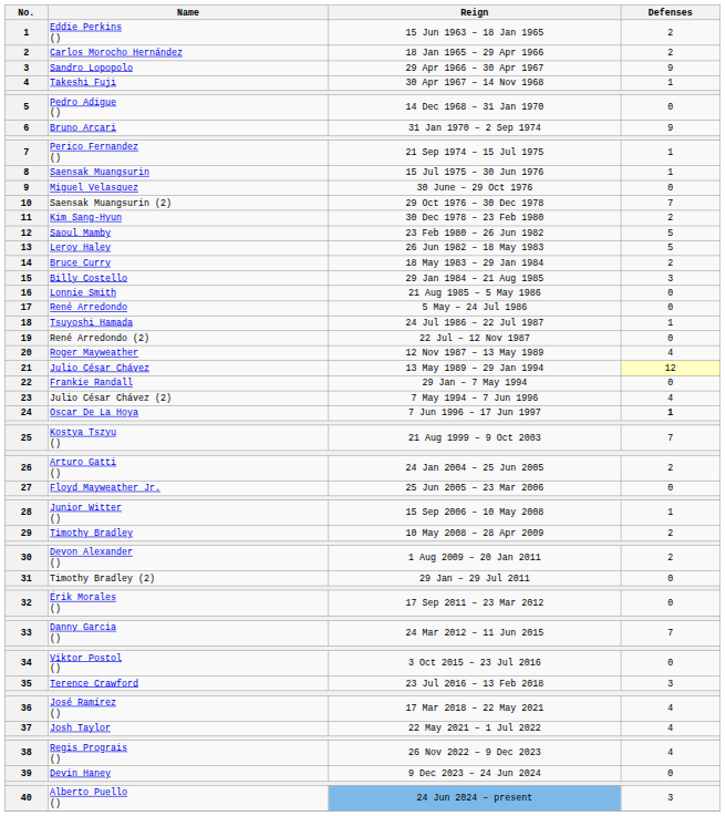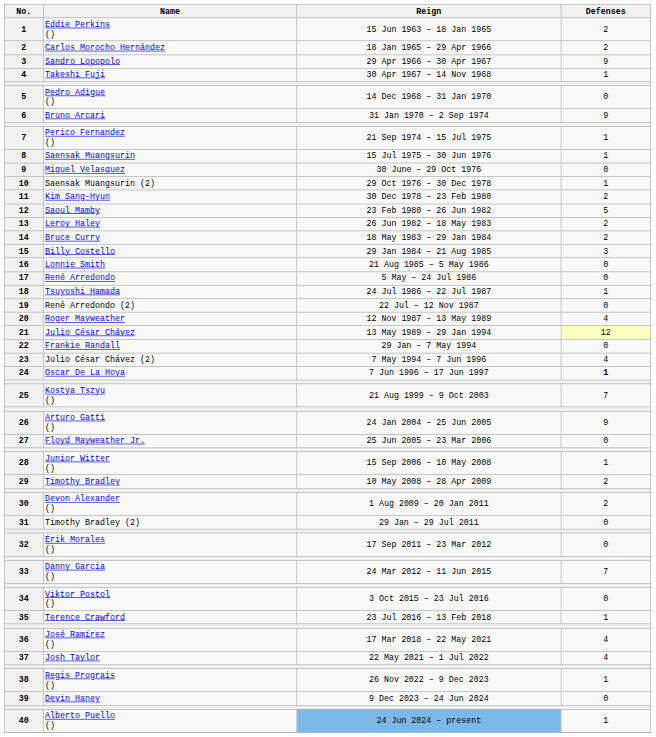 <table class="wikitable sortable" style="width:80%;">
 <tr>
 <th>No.</th>
 <th>Name</th>
 <th>Reign</th>
 <th>Defenses</th>
 </tr>
 <tr>
 <th>1</th>
 <td align="left"><a href='#'>Eddie Perkins</a><br>()</td>
 <td style="text-align:center;">15 Jun 1963 – 18 Jan 1965</td>
 <td style="text-align:center;">2</td>
 </tr>
 <tr>
 <th>2</th>
 <td align="left"><a href='#'>Carlos Morocho Hernández</a></td>
 <td style="text-align:center;">18 Jan 1965 – 29 Apr 1966</td>
 <td style="text-align:center;">2</td>
 </tr>
 <tr>
 <th>3</th>
 <td align="left"><a href='#'>Sandro Lopopolo</a></td>
 <td style="text-align:center;">29 Apr 1966 – 30 Apr 1967</td>
 <td style="text-align:center;">9</td>
 </tr>
 <tr>
 <th>4</th>
 <td align="left"><a href='#'>Takeshi Fuji</a></td>
 <td style="text-align:center;">30 Apr 1967 – 14 Nov 1968</td>
 <td style="text-align:center;">1</td>
 </tr>
 <tr>
 <th colspan=4></th>
 </tr>
 <tr>
 <th>5</th>
 <td align="left"><a href='#'>Pedro Adigue</a><br>()</td>
 <td style="text-align:center;">14 Dec 1968 – 31 Jan 1970</td>
 <td style="text-align:center;">0</td>
 </tr>
 <tr>
 <th>6</th>
 <td align="left"><a href='#'>Bruno Arcari</a></td>
 <td style="text-align:center;">31 Jan 1970 – 2 Sep 1974</td>
 <td style="text-align:center;">9</td>
 </tr>
 <tr>
 <th colspan=4></th>
 </tr>
 <tr>
 <th>7</th>
 <td align="left"><a href='#'>Perico Fernandez</a><br>()</td>
 <td style="text-align:center;">21 Sep 1974 – 15 Jul 1975</td>
 <td style="text-align:center;">1</td>
 </tr>
 <tr>
 <th>8</th>
 <td align="left"><a href='#'>Saensak Muangsurin</a></td>
 <td style="text-align:center;">15 Jul 1975 – 30 Jun 1976</td>
 <td style="text-align:center;">1</td>
 </tr>
 <tr>
 <th>9</th>
 <td align="left"><a href='#'>Miguel Velasquez</a></td>
 <td style="text-align:center;">30 June – 29 Oct 1976</td>
 <td style="text-align:center;">0</td>
 </tr>
 <tr>
 <th>10</th>
 <td align="left">Saensak Muangsurin (2)</td>
 <td style="text-align:center;">29 Oct 1976 – 30 Dec 1978</td>
-<td style="text-align:center;">7</td>
+<td style="text-align:center;">1</td>
 </tr>
 <tr>
 <th>11</th>
 <td align="left"><a href='#'>Kim Sang-Hyun</a></td>
 <td style="text-align:center;">30 Dec 1978 – 23 Feb 1980</td>
 <td style="text-align:center;">2</td>
 </tr>
 <tr>
 <th>12</th>
 <td align="left"><a href='#'>Saoul Mamby</a></td>
 <td style="text-align:center;">23 Feb 1980 – 26 Jun 1982</td>
 <td style="text-align:center;">5</td>
 </tr>
 <tr>
 <th>13</th>
 <td align="left"><a href='#'>Leroy Haley</a></td>
 <td style="text-align:center;">26 Jun 1982 – 18 May 1983</td>
-<td style="text-align:center;">5</td>
+<td style="text-align:center;">2</td>
 </tr>
 <tr>
 <th>14</th>
 <td align="left"><a href='#'>Bruce Curry</a></td>
 <td style="text-align:center;">18 May 1983 – 29 Jan 1984</td>
 <td style="text-align:center;">2</td>
 </tr>
 <tr>
 <th>15</th>
 <td align="left"><a href='#'>Billy Costello</a></td>
 <td style="text-align:center;">29 Jan 1984 – 21 Aug 1985</td>
 <td style="text-align:center;">3</td>
 </tr>
 <tr>
 <th>16</th>
 <td align="left"><a href='#'>Lonnie Smith</a></td>
 <td style="text-align:center;">21 Aug 1985 – 5 May 1986</td>
 <td style="text-align:center;">0</td>
 </tr>
 <tr>
 <th>17</th>
 <td align="left"><a href='#'>René Arredondo</a></td>
 <td style="text-align:center;">5 May – 24 Jul 1986</td>
 <td style="text-align:center;">0</td>
 </tr>
 <tr>
 <th>18</th>
 <td align="left"><a href='#'>Tsuyoshi Hamada</a></td>
 <td style="text-align:center;">24 Jul 1986 – 22 Jul 1987</td>
 <td style="text-align:center;">1</td>
 </tr>
 <tr>
 <th>19</th>
 <td align="left">René Arredondo (2)</td>
 <td style="text-align:center;">22 Jul – 12 Nov 1987</td>
 <td style="text-align:center;">0</td>
 </tr>
 <tr>
 <th>20</th>
 <td align="left"><a href='#'>Roger Mayweather</a></td>
 <td style="text-align:center;">12 Nov 1987 – 13 May 1989</td>
 <td style="text-align:center;">4</td>
 </tr>
 <tr>
 <th>21</th>
 <td align="left"><a href='#'>Julio César Chávez</a></td>
 <td style="text-align:center;">13 May 1989 – 29 Jan 1994</td>
 <td style="background:#ffffbf; text-align:center;">12</td>
 </tr>
 <tr>
 <th>22</th>
 <td align="left"><a href='#'>Frankie Randall</a></td>
 <td style="text-align:center;">29 Jan – 7 May 1994</td>
 <td style="text-align:center;">0</td>
 </tr>
 <tr>
 <th>23</th>
 <td align="left">Julio César Chávez (2)</td>
 <td style="text-align:center;">7 May 1994 – 7 Jun 1996</td>
 <td style="text-align:center;">4</td>
 </tr>
 <tr>
 <th>24</th>
 <td align="left"><a href='#'>Oscar De La Hoya</a></td>
 <td style="text-align:center;">7 Jun 1996 – 17 Jun 1997</td>
 <td style="text-align:center;"><strong>1</strong></td>
 </tr>
 <tr align=center>
 <th colspan=4></th>
 </tr>
 <tr>
 <th>25</th>
 <td align="left"><a href='#'>Kostya Tszyu</a><br>()</td>
 <td style="text-align:center;">21 Aug 1999 – 9 Oct 2003</td>
 <td style="text-align:center;">7</td>
 </tr>
 <tr>
 <th colspan=4></th>
 </tr>
 <tr>
 <th>26</th>
 <td align="left"><a href='#'>Arturo Gatti</a><br>()</td>
 <td style="text-align:center;">24 Jan 2004 – 25 Jun 2005</td>
-<td style="text-align:center;">2</td>
+<td style="text-align:center;">9</td>
 </tr>
 <tr>
 <th>27</th>
 <td align="left"><a href='#'>Floyd Mayweather Jr.</a></td>
 <td style="text-align:center;">25 Jun 2005 – 23 Mar 2006</td>
 <td style="text-align:center;">0</td>
 </tr>
 <tr align=center>
 <th colspan=4></th>
 </tr>
 <tr>
 <th>28</th>
 <td align="left"><a href='#'>Junior Witter</a><br>()</td>
 <td style="text-align:center;">15 Sep 2006 – 10 May 2008</td>
 <td style="text-align:center;">1</td>
 </tr>
 <tr>
 <th>29</th>
 <td align="left"><a href='#'>Timothy Bradley</a></td>
 <td style="text-align:center;">10 May 2008 – 28 Apr 2009</td>
 <td style="text-align:center;">2</td>
 </tr>
 <tr align=center>
 <th colspan=4></th>
 </tr>
 <tr>
 <th>30</th>
 <td align="left"><a href='#'>Devon Alexander</a><br>()</td>
 <td style="text-align:center;">1 Aug 2009 – 20 Jan 2011</td>
 <td style="text-align:center;">2</td>
 </tr>
 <tr>
 <th>31</th>
 <td align="left">Timothy Bradley (2)</td>
 <td style="text-align:center;">29 Jan – 29 Jul 2011</td>
 <td style="text-align:center;">0</td>
 </tr>
 <tr align=center>
 <th colspan=4></th>
 </tr>
 <tr>
 <th>32</th>
 <td align="left"><a href='#'>Érik Morales</a><br>()</td>
 <td style="text-align:center;">17 Sep 2011 – 23 Mar 2012</td>
 <td style="text-align:center;">0</td>
 </tr>
 <tr>
 <th colspan=4></th>
 </tr>
 <tr>
 <th>33</th>
 <td align="left"><a href='#'>Danny Garcia</a><br>()</td>
 <td style="text-align:center;">24 Mar 2012 – 11 Jun 2015</td>
 <td style="text-align:center;">7</td>
 </tr>
 <tr align=center>
 <th colspan=4></th>
 </tr>
 <tr>
 <th>34</th>
 <td align="left"><a href='#'>Viktor Postol</a><br>()</td>
 <td style="text-align:center;">3 Oct 2015 – 23 Jul 2016</td>
 <td style="text-align:center;">0</td>
 </tr>
 <tr>
 <th>35</th>
 <td align="left"><a href='#'>Terence Crawford</a></td>
 <td style="text-align:center;">23 Jul 2016 – 13 Feb 2018</td>
-<td style="text-align:center;">3</td>
+<td style="text-align:center;">1</td>
 </tr>
 <tr align=center>
 <th colspan=4></th>
 </tr>
 <tr>
 <th>36</th>
 <td align="left"><a href='#'>José Ramírez</a><br>()</td>
 <td style="text-align:center;">17 Mar 2018 – 22 May 2021</td>
 <td style="text-align:center;">4</td>
 </tr>
 <tr>
 <th>37</th>
 <td align="left"><a href='#'>Josh Taylor</a></td>
 <td align=center>22 May 2021 – 1 Jul 2022</td>
 <td style="text-align:center;">4</td>
 </tr>
 <tr align=center>
 <th colspan=4></th>
 </tr>
 <tr>
 <th>38</th>
 <td align="left"><a href='#'>Regis Prograis</a> <br>()</td>
 <td style="text-align:center;">26 Nov 2022 – 9 Dec 2023</td>
-<td style="text-align:center;">4</td>
+<td style="text-align:center;">1</td>
 </tr>
 <tr>
 <th>39</th>
 <td align="left"><a href='#'>Devin Haney</a></td>
 <td align=center>9 Dec 2023 – 24 Jun 2024</td>
 <td style="text-align:center;">0</td>
 </tr>
 <tr align=center>
 <th colspan=4></th>
 </tr>
 <tr>
 <th>40</th>
 <td align="left"><a href='#'>Alberto Puello</a><br>()</td>
 <td style="background:#7cb9e8; text-align:center;">24 Jun 2024 – present</td>
-<td style="text-align:center;">3</td>
+<td style="text-align:center;">1</td>
 </tr>
 <tr align=center>
 </tr>
 </table>
